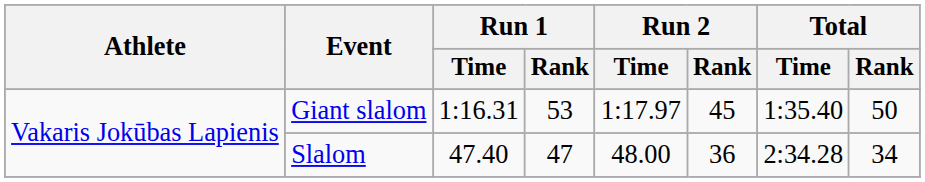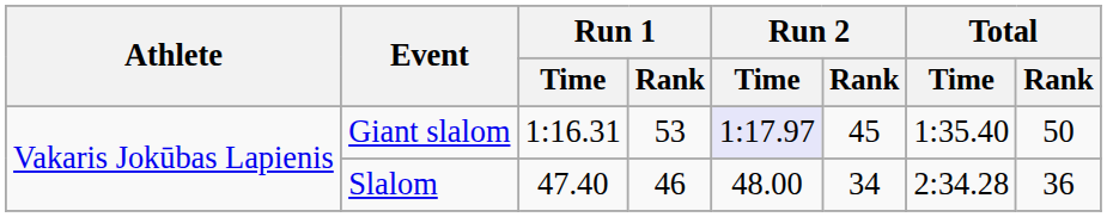 <table class="wikitable" style="font-size:90%">
 <tr>
 <th rowspan=2>Athlete</th>
 <th rowspan=2>Event</th>
 <th colspan=2>Run 1</th>
 <th colspan=2>Run 2</th>
 <th colspan=2>Total</th>
 </tr>
 <tr style="font-size:95%">
 <th>Time</th>
 <th>Rank</th>
 <th>Time</th>
 <th>Rank</th>
 <th>Time</th>
 <th>Rank</th>
 </tr>
 <tr align=center>
 <td align="left" rowspan="2"><a href='#'>Vakaris Jokūbas Lapienis</a></td>
 <td align="left"><a href='#'>Giant slalom</a></td>
 <td>1:16.31</td>
 <td>53</td>
-<td>1:17.97</td>
+<td style="background: lavender;">1:17.97</td>
 <td>45</td>
 <td>1:35.40</td>
 <td>50</td>
 </tr>
 <tr align=center>
 <td align="left"><a href='#'>Slalom</a></td>
 <td>47.40</td>
-<td>47</td>
+<td>46</td>
 <td>48.00</td>
+<td>34</td>
+<td>2:34.28</td>
 <td>36</td>
-<td>2:34.28</td>
-<td>34</td>
 </tr>
 </table>
